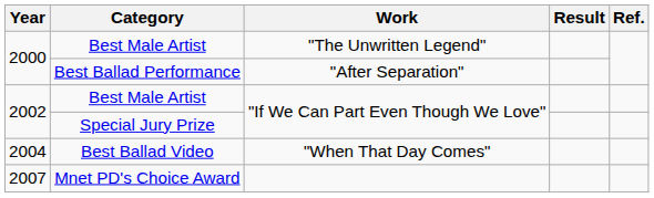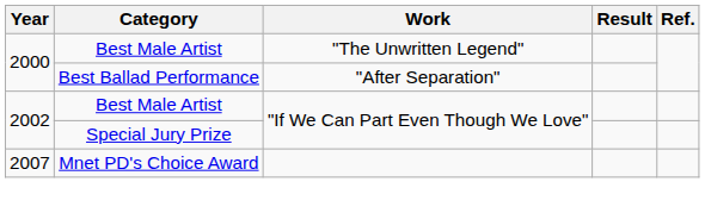 <table class="wikitable" style="text-align:center;">
 <tr>
 <th>Year</th>
 <th>Category</th>
 <th>Work</th>
 <th>Result</th>
 <th>Ref.</th>
 </tr>
 <tr>
 <td align="center" rowspan=2>2000</td>
 <td><a href='#'>Best Male Artist</a></td>
 <td align="center">"The Unwritten Legend"</td>
 <td></td>
 <td rowspan="2"></td>
 </tr>
 <tr>
 <td><a href='#'>Best Ballad Performance</a></td>
 <td align=center>"After Separation"</td>
 <td></td>
 </tr>
 <tr>
 <td rowspan="2" align="center">2002</td>
 <td><a href='#'>Best Male Artist</a></td>
 <td align=center rowspan=2>"If We Can Part Even Though We Love"</td>
 <td></td>
 <td></td>
 </tr>
 <tr>
 <td><a href='#'>Special Jury Prize</a></td>
 <td></td>
 <td></td>
 </tr>
 <tr>
-<td align=center>2004</td>
-<td><a href='#'>Best Ballad Video</a></td>
-<td align=center>"When That Day Comes"</td>
-<td></td>
-<td></td>
-</tr>
-<tr>
 <td align=center>2007</td>
 <td><a href='#'>Mnet PD's Choice Award</a></td>
 <td></td>
 <td></td>
 <td></td>
 </tr>
 </table>
